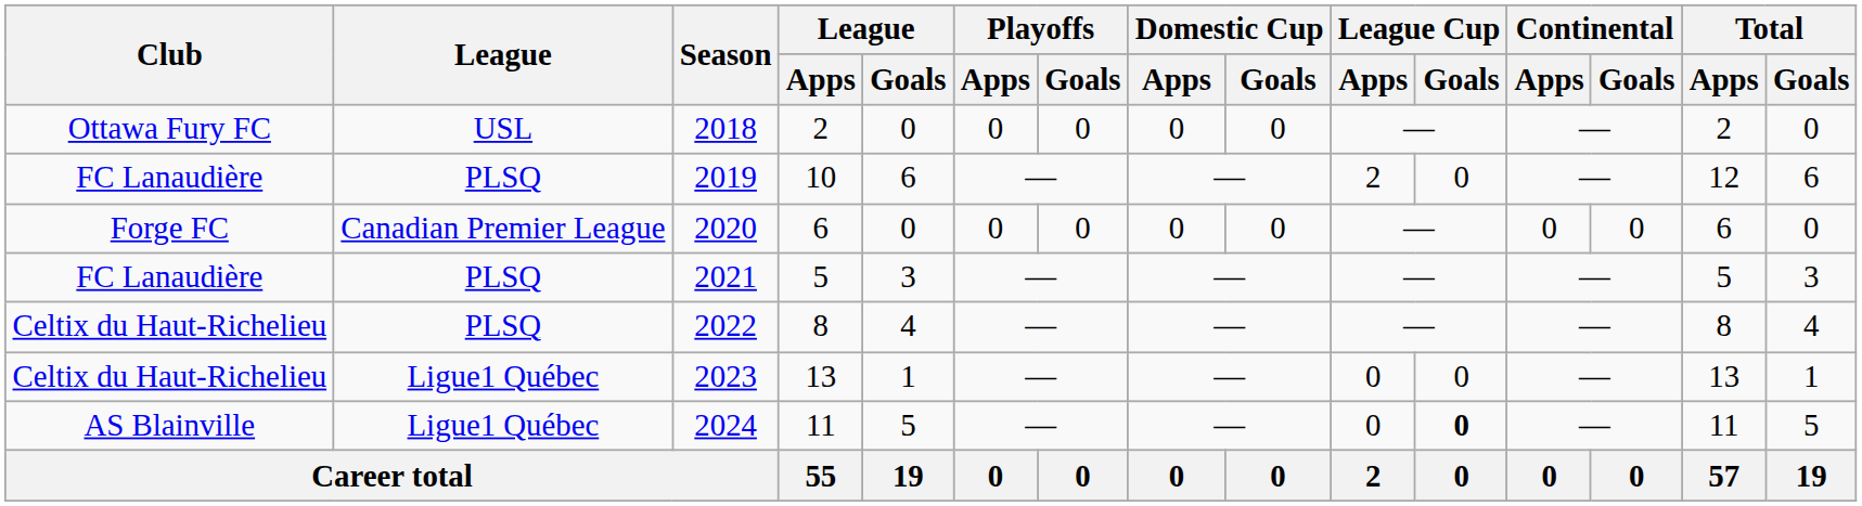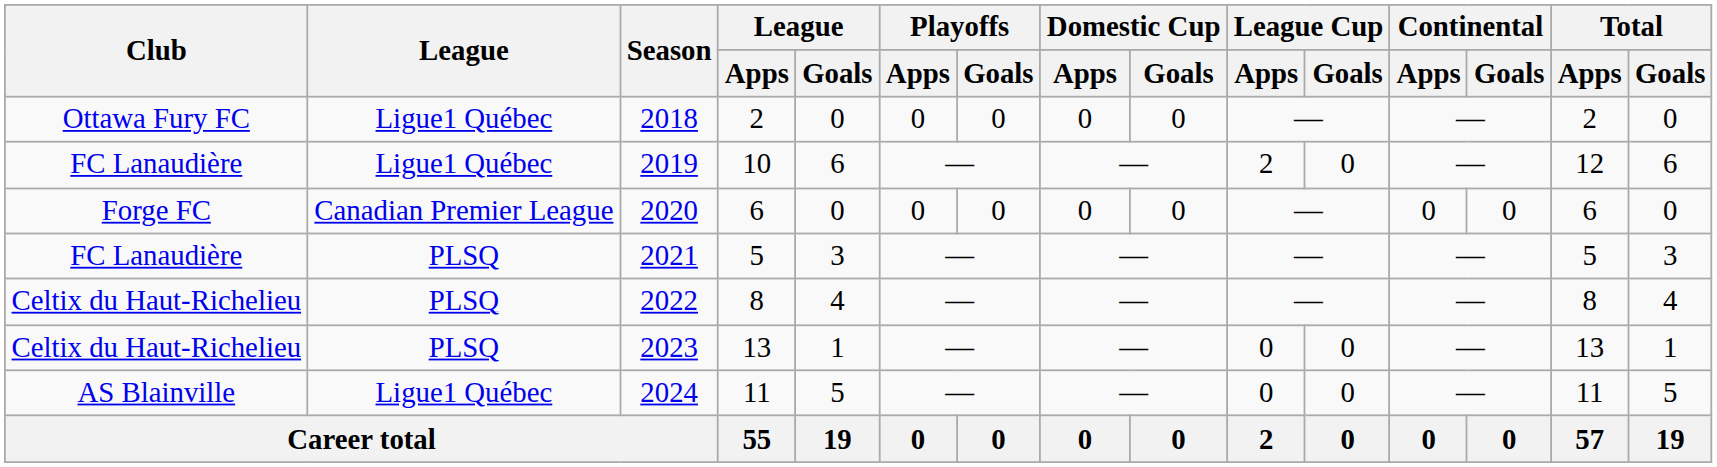 <table class="wikitable" style="text-align: center;">
 <tr>
 <th rowspan="2">Club</th>
 <th rowspan="2">League</th>
 <th rowspan="2">Season</th>
 <th colspan="2">League</th>
 <th colspan="2">Playoffs</th>
 <th colspan="2">Domestic Cup</th>
 <th colspan="2">League Cup</th>
 <th colspan="2">Continental</th>
 <th colspan="2">Total</th>
 </tr>
 <tr>
 <th>Apps</th>
 <th>Goals</th>
 <th>Apps</th>
 <th>Goals</th>
 <th>Apps</th>
 <th>Goals</th>
 <th>Apps</th>
 <th>Goals</th>
 <th>Apps</th>
 <th>Goals</th>
 <th>Apps</th>
 <th>Goals</th>
 </tr>
 <tr>
 <td><a href='#'>Ottawa Fury FC</a></td>
-<td><a href='#'>USL</a></td>
+<td><a href='#'>Ligue1 Québec</a></td>
 <td><a href='#'>2018</a></td>
 <td>2</td>
 <td>0</td>
 <td>0</td>
 <td>0</td>
 <td>0</td>
 <td>0</td>
 <td colspan="2">—</td>
 <td colspan="2">—</td>
 <td>2</td>
 <td>0</td>
 </tr>
 <tr>
 <td><a href='#'>FC Lanaudière</a></td>
-<td><a href='#'>PLSQ</a></td>
+<td><a href='#'>Ligue1 Québec</a></td>
 <td><a href='#'>2019</a></td>
 <td>10</td>
 <td>6</td>
 <td colspan="2">—</td>
 <td colspan="2">—</td>
 <td>2</td>
 <td>0</td>
 <td colspan="2">—</td>
 <td>12</td>
 <td>6</td>
 </tr>
 <tr>
 <td><a href='#'>Forge FC</a></td>
 <td><a href='#'>Canadian Premier League</a></td>
 <td><a href='#'>2020</a></td>
 <td>6</td>
 <td>0</td>
 <td>0</td>
 <td>0</td>
 <td>0</td>
 <td>0</td>
 <td colspan="2">—</td>
 <td>0</td>
 <td>0</td>
 <td>6</td>
 <td>0</td>
 </tr>
 <tr>
 <td><a href='#'>FC Lanaudière</a></td>
 <td><a href='#'>PLSQ</a></td>
 <td><a href='#'>2021</a></td>
 <td>5</td>
 <td>3</td>
 <td colspan="2">—</td>
 <td colspan="2">—</td>
 <td colspan="2">—</td>
 <td colspan="2">—</td>
 <td>5</td>
 <td>3</td>
 </tr>
 <tr>
 <td><a href='#'>Celtix du Haut-Richelieu</a></td>
 <td><a href='#'>PLSQ</a></td>
 <td><a href='#'>2022</a></td>
 <td>8</td>
 <td>4</td>
 <td colspan="2">—</td>
 <td colspan="2">—</td>
 <td colspan="2">—</td>
 <td colspan="2">—</td>
 <td>8</td>
 <td>4</td>
 </tr>
 <tr>
 <td><a href='#'>Celtix du Haut-Richelieu</a></td>
-<td><a href='#'>Ligue1 Québec</a></td>
+<td><a href='#'>PLSQ</a></td>
 <td><a href='#'>2023</a></td>
 <td>13</td>
 <td>1</td>
 <td colspan="2">—</td>
 <td colspan="2">—</td>
 <td>0</td>
 <td>0</td>
 <td colspan="2">—</td>
 <td>13</td>
 <td>1</td>
 </tr>
 <tr>
 <td><a href='#'>AS Blainville</a></td>
 <td><a href='#'>Ligue1 Québec</a></td>
 <td><a href='#'>2024</a></td>
 <td>11</td>
 <td>5</td>
 <td colspan="2">—</td>
 <td colspan="2">—</td>
 <td>0</td>
-<td><strong>0</strong></td>
+<td>0</td>
 <td colspan="2">—</td>
 <td>11</td>
 <td>5</td>
 </tr>
 <tr>
 <th colspan="3">Career total</th>
 <th>55</th>
 <th>19</th>
 <th>0</th>
 <th>0</th>
 <th>0</th>
 <th>0</th>
 <th>2</th>
 <th>0</th>
 <th>0</th>
 <th>0</th>
 <th>57</th>
 <th>19</th>
 </tr>
 </table>
